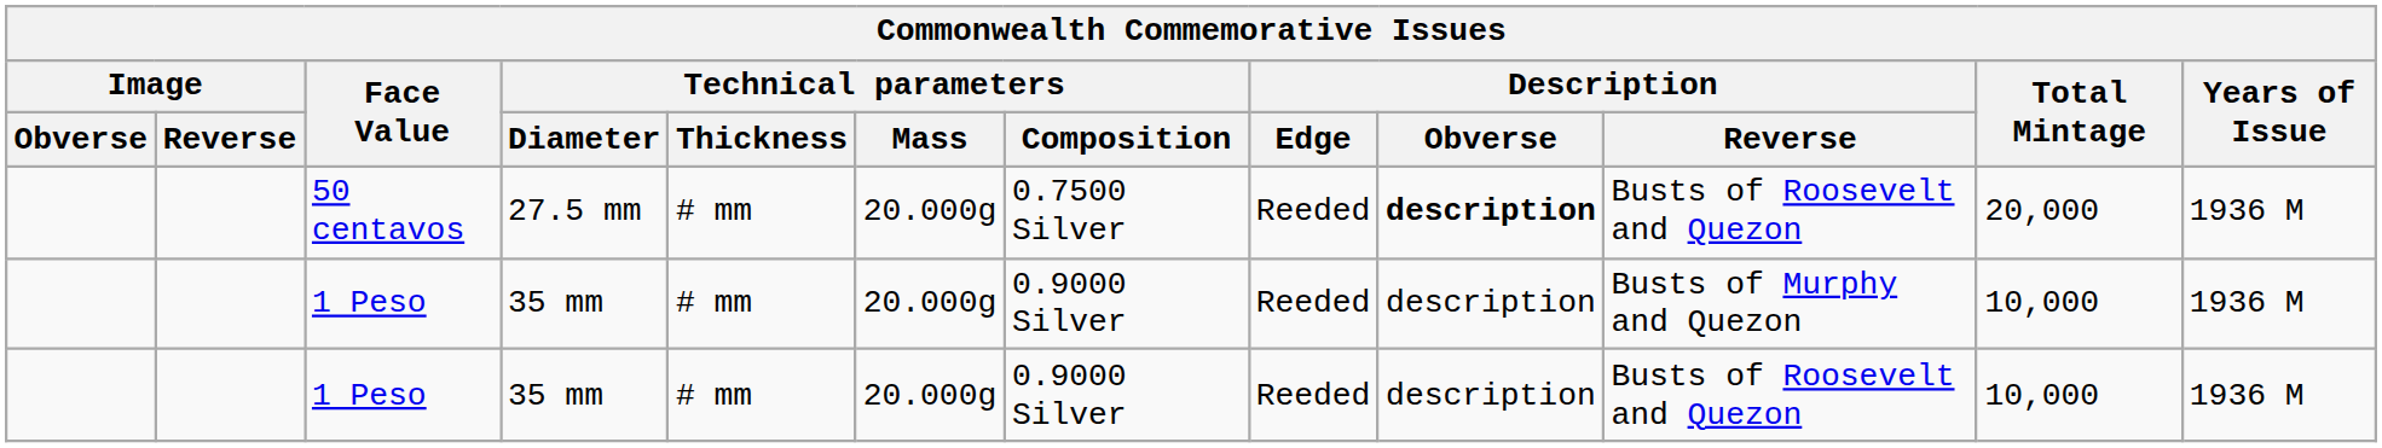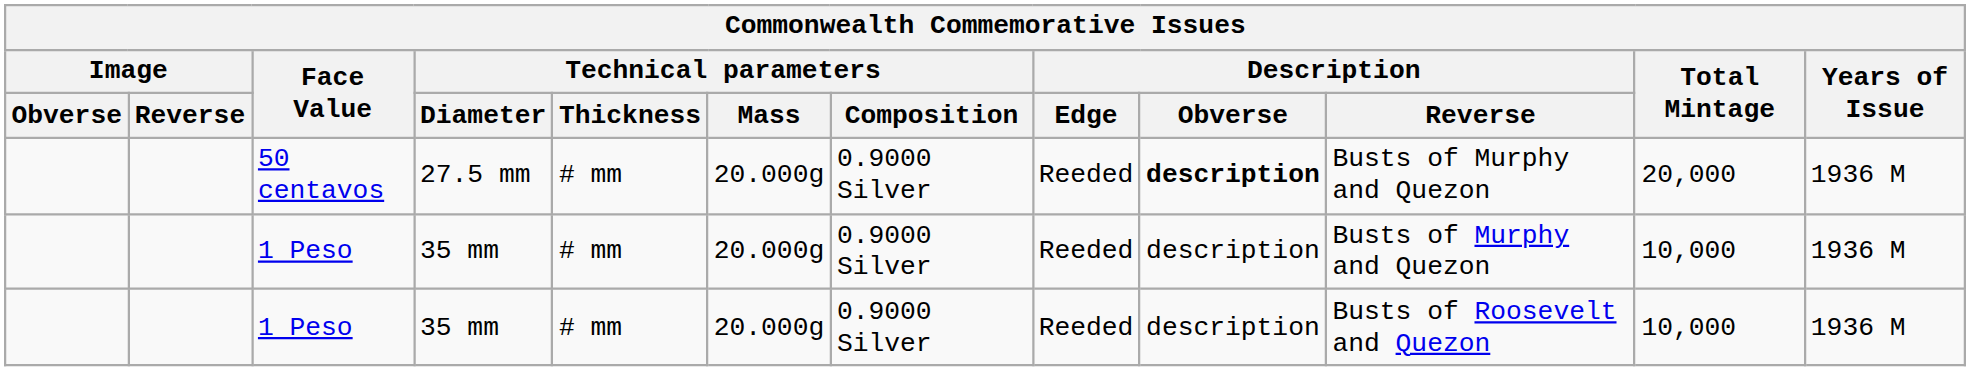 <table class="wikitable" style="font-size: 90%">
 <tr>
 <th colspan="12"><strong>Commonwealth Commemorative Issues</strong></th>
 </tr>
 <tr>
 <th colspan="2">Image</th>
 <th rowspan="2">Face Value</th>
 <th colspan="4">Technical parameters</th>
 <th colspan="3">Description</th>
 <th rowspan="2">Total Mintage</th>
 <th rowspan="2">Years of Issue</th>
 </tr>
 <tr>
 <th>Obverse</th>
 <th>Reverse</th>
 <th>Diameter</th>
 <th>Thickness</th>
 <th>Mass</th>
 <th>Composition</th>
 <th>Edge</th>
 <th>Obverse</th>
 <th>Reverse</th>
 </tr>
 <tr>
 <td></td>
 <td></td>
 <td><a href='#'>50 centavos</a></td>
 <td>27.5 mm</td>
 <td># mm</td>
 <td>20.000g</td>
-<td>0.7500 Silver</td>
+<td>0.9000 Silver</td>
 <td>Reeded</td>
 <td><strong>description</strong></td>
-<td>Busts of <a href='#'>Roosevelt</a> and <a href='#'>Quezon</a></td>
+<td>Busts of Murphy and Quezon</td>
 <td>20,000</td>
 <td>1936 M</td>
 </tr>
 <tr>
 <td></td>
 <td></td>
 <td><a href='#'>1 Peso</a></td>
 <td>35 mm</td>
 <td># mm</td>
 <td>20.000g</td>
 <td>0.9000 Silver</td>
 <td>Reeded</td>
 <td>description</td>
 <td>Busts of <a href='#'>Murphy</a> and Quezon</td>
 <td>10,000</td>
 <td>1936 M</td>
 </tr>
 <tr>
 <td></td>
 <td></td>
 <td><a href='#'>1 Peso</a></td>
 <td>35 mm</td>
 <td># mm</td>
 <td>20.000g</td>
 <td>0.9000 Silver</td>
 <td>Reeded</td>
 <td>description</td>
 <td>Busts of <a href='#'>Roosevelt</a> and <a href='#'>Quezon</a></td>
 <td>10,000</td>
 <td>1936 M</td>
 </tr>
 </table>
